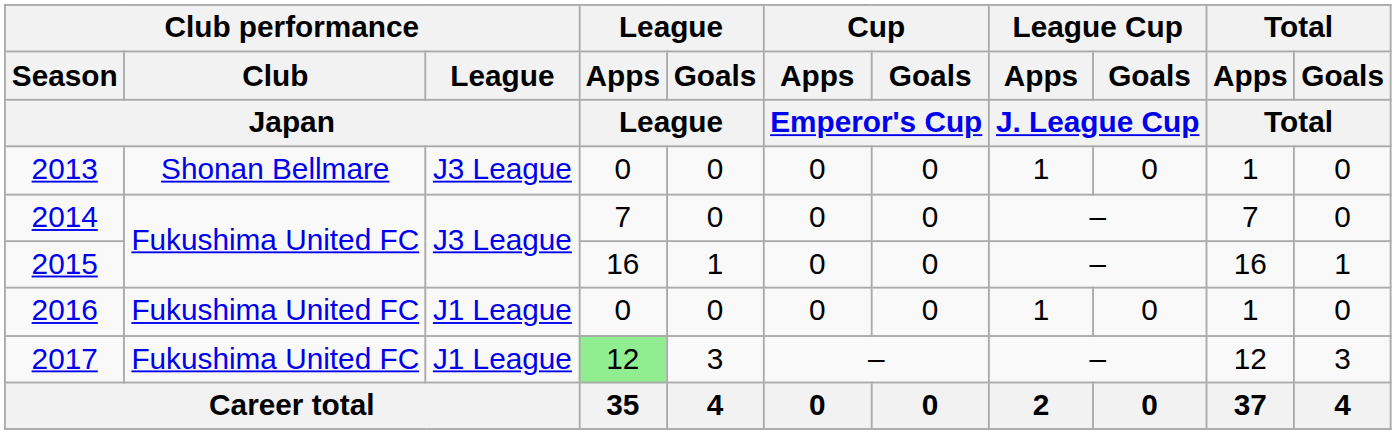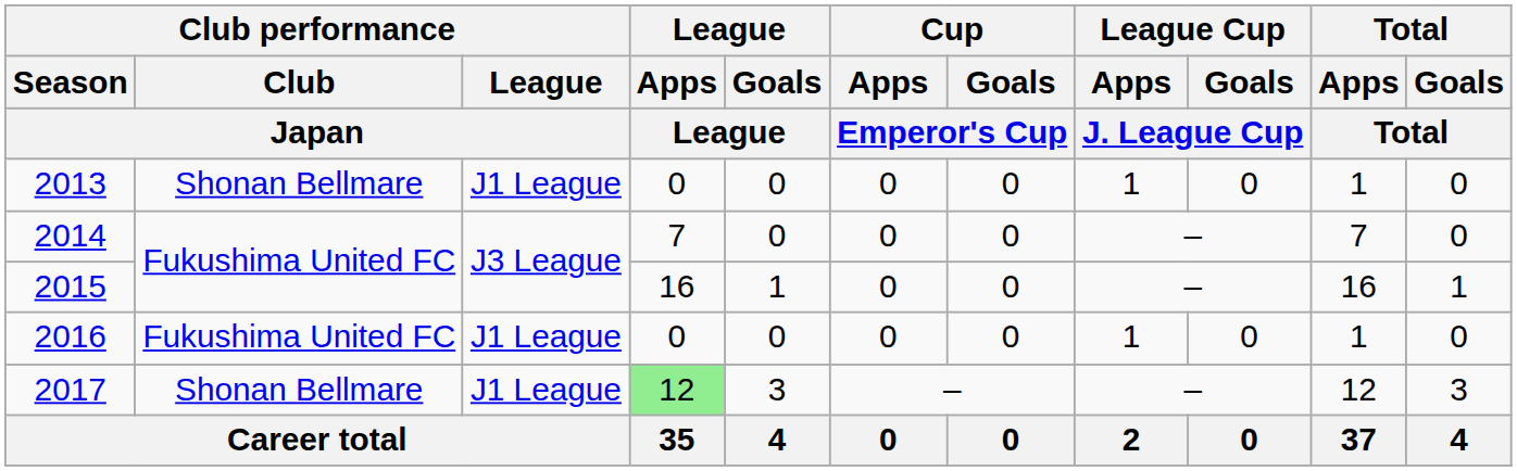 <table class="wikitable" style="text-align:center">
 <tr>
 <th colspan=3>Club performance</th>
 <th colspan=2>League</th>
 <th colspan=2>Cup</th>
 <th colspan=2>League Cup</th>
 <th colspan=2>Total</th>
 </tr>
 <tr>
 <th>Season</th>
 <th>Club</th>
 <th>League</th>
 <th>Apps</th>
 <th>Goals</th>
 <th>Apps</th>
 <th>Goals</th>
 <th>Apps</th>
 <th>Goals</th>
 <th>Apps</th>
 <th>Goals</th>
 </tr>
 <tr>
 <th colspan=3>Japan</th>
 <th colspan=2>League</th>
 <th colspan=2><a href='#'>Emperor's Cup</a></th>
 <th colspan=2><a href='#'>J. League Cup</a></th>
 <th colspan=2>Total</th>
 </tr>
 <tr>
 <td><a href='#'>2013</a></td>
 <td><a href='#'>Shonan Bellmare</a></td>
-<td rowspan="1"><a href='#'>J3 League</a></td>
+<td><a href='#'>J1 League</a></td>
 <td>0</td>
 <td>0</td>
 <td>0</td>
 <td>0</td>
 <td>1</td>
 <td>0</td>
 <td>1</td>
 <td>0</td>
 </tr>
 <tr>
 <td><a href='#'>2014</a></td>
 <td rowspan="2"><a href='#'>Fukushima United FC</a></td>
 <td rowspan="2"><a href='#'>J3 League</a></td>
 <td>7</td>
 <td>0</td>
 <td>0</td>
 <td>0</td>
 <td colspan="2">–</td>
 <td>7</td>
 <td>0</td>
 </tr>
 <tr>
 <td><a href='#'>2015</a></td>
 <td>16</td>
 <td>1</td>
 <td>0</td>
 <td>0</td>
 <td colspan="2">–</td>
 <td>16</td>
 <td>1</td>
 </tr>
 <tr>
 <td><a href='#'>2016</a></td>
 <td rowspan="1"><a href='#'>Fukushima United FC</a></td>
 <td><a href='#'>J1 League</a></td>
 <td>0</td>
 <td>0</td>
 <td>0</td>
 <td>0</td>
 <td>1</td>
 <td>0</td>
 <td>1</td>
 <td>0</td>
 </tr>
 <tr>
 <td><a href='#'>2017</a></td>
-<td rowspan="1"><a href='#'>Fukushima United FC</a></td>
+<td><a href='#'>Shonan Bellmare</a></td>
 <td><a href='#'>J1 League</a></td>
 <td style="background: lightgreen;">12</td>
 <td>3</td>
 <td colspan="2">–</td>
 <td colspan="2">–</td>
 <td>12</td>
 <td>3</td>
 </tr>
 <tr>
 <th colspan=3>Career total</th>
 <th>35</th>
 <th>4</th>
 <th>0</th>
 <th>0</th>
 <th>2</th>
 <th>0</th>
 <th>37</th>
 <th>4</th>
 </tr>
 </table>
